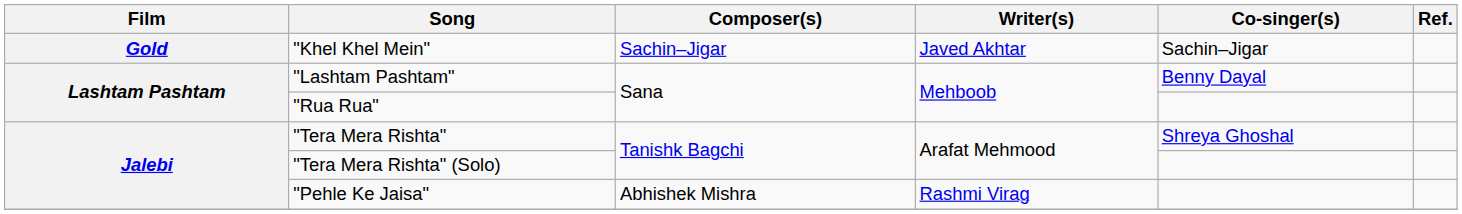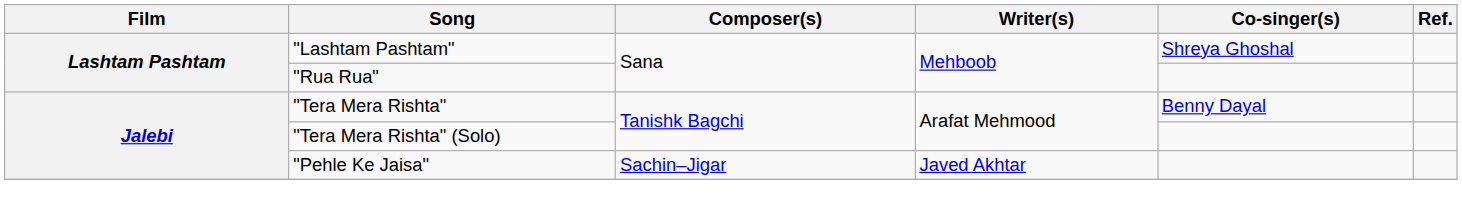 <table class="wikitable plainrowheaders" width="100%" textcolor:#000;">
 <tr>
 <th scope="col" width=20%><strong>Film</strong></th>
 <th scope="col" width=23%><strong>Song</strong></th>
 <th scope="col" width=21%><strong>Composer(s)</strong></th>
 <th scope="col" width=17%><strong>Writer(s)</strong></th>
 <th scope="col" width=18%><strong>Co-singer(s)</strong></th>
 <th scope="col" width=1%><strong>Ref.</strong></th>
 </tr>
 <tr>
-<th scope="row"><em><a href='#'>Gold</a></em></th>
-<td>"Khel Khel Mein"</td>
-<td><a href='#'>Sachin–Jigar</a></td>
-<td><a href='#'>Javed Akhtar</a></td>
-<td>Sachin–Jigar</td>
-<td></td>
-</tr>
-<tr>
 <th scope="row" rowspan="2"><em>Lashtam Pashtam</em></th>
 <td>"Lashtam Pashtam"</td>
 <td rowspan="2">Sana</td>
 <td rowspan="2"><a href='#'>Mehboob</a></td>
-<td><a href='#'>Benny Dayal</a></td>
+<td><a href='#'>Shreya Ghoshal</a></td>
 <td></td>
 </tr>
 <tr>
 <td>"Rua Rua"</td>
 <td></td>
 <td></td>
 </tr>
 <tr>
 <th scope="row" rowspan="3"><em><a href='#'>Jalebi</a></em></th>
 <td>"Tera Mera Rishta"</td>
 <td rowspan="2"><a href='#'>Tanishk Bagchi</a></td>
 <td rowspan="2">Arafat Mehmood</td>
-<td><a href='#'>Shreya Ghoshal</a></td>
+<td><a href='#'>Benny Dayal</a></td>
 <td></td>
 </tr>
 <tr>
 <td>"Tera Mera Rishta" (Solo)</td>
 <td></td>
 <td></td>
 </tr>
 <tr>
 <td>"Pehle Ke Jaisa"</td>
-<td>Abhishek Mishra</td>
-<td><a href='#'>Rashmi Virag</a></td>
+<td><a href='#'>Sachin–Jigar</a></td>
+<td><a href='#'>Javed Akhtar</a></td>
 <td></td>
 <td></td>
 </tr>
 <tr>
 </tr>
 </table>
